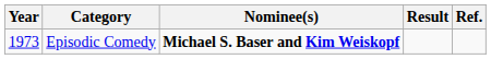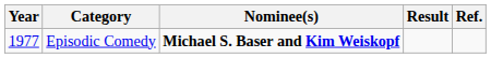 <table class="wikitable">
 <tr>
 <th>Year</th>
 <th>Category</th>
 <th>Nominee(s)</th>
 <th>Result</th>
 <th>Ref.</th>
 </tr>
 <tr>
-<td><a href='#'>1973</a></td>
+<td><a href='#'>1977</a></td>
 <td><a href='#'>Episodic Comedy</a></td>
 <td><strong>Michael S. Baser and <a href='#'>Kim Weiskopf</a> </strong></td>
 <td></td>
 <td align="center"></td>
 </tr>
 </table>
